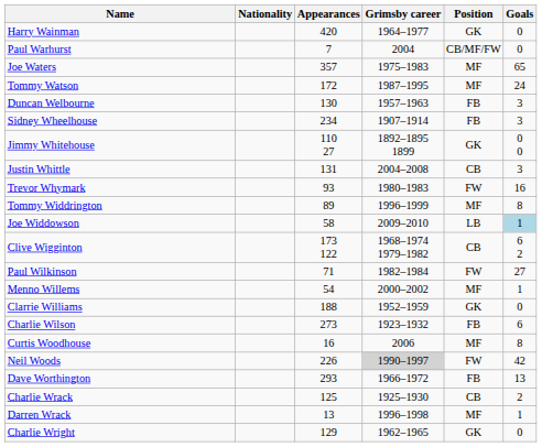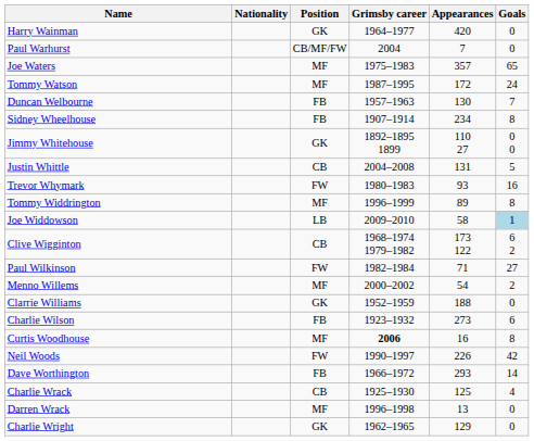 <table class="wikitable" style="text-align: center;">
 <tr>
 <th style="width:20em">Name</th>
 <th>Nationality</th>
+<th>Position</th>
+<th>Grimsby career</th>
 <th>Appearances</th>
-<th>Grimsby career</th>
-<th>Position</th>
 <th>Goals</th>
 </tr>
 <tr>
 <td align="left"><a href='#'>Harry Wainman</a></td>
 <td></td>
+<td>GK</td>
+<td>1964–1977</td>
 <td>420</td>
-<td>1964–1977</td>
-<td>GK</td>
 <td>0</td>
 </tr>
 <tr>
 <td align="left"><a href='#'>Paul Warhurst</a></td>
 <td></td>
+<td>CB/MF/FW</td>
+<td>2004</td>
 <td>7</td>
-<td>2004</td>
-<td>CB/MF/FW</td>
 <td>0</td>
 </tr>
 <tr>
 <td align="left"><a href='#'>Joe Waters</a></td>
 <td></td>
+<td>MF</td>
+<td>1975–1983</td>
 <td>357</td>
-<td>1975–1983</td>
-<td>MF</td>
 <td>65</td>
 </tr>
 <tr>
 <td align="left"><a href='#'>Tommy Watson</a></td>
 <td></td>
+<td>MF</td>
+<td>1987–1995</td>
 <td>172</td>
-<td>1987–1995</td>
-<td>MF</td>
 <td>24</td>
 </tr>
 <tr>
 <td align="left"><a href='#'>Duncan Welbourne</a></td>
 <td></td>
+<td>FB</td>
+<td>1957–1963</td>
 <td>130</td>
-<td>1957–1963</td>
-<td>FB</td>
-<td>3</td>
+<td>7</td>
 </tr>
 <tr>
 <td align="left"><a href='#'>Sidney Wheelhouse</a></td>
 <td></td>
+<td>FB</td>
+<td>1907–1914</td>
 <td>234</td>
-<td>1907–1914</td>
-<td>FB</td>
-<td>3</td>
+<td>8</td>
 </tr>
 <tr>
 <td align="left"><a href='#'>Jimmy Whitehouse</a></td>
 <td></td>
+<td>GK</td>
+<td>1892–1895<br>1899</td>
 <td>110<br>27</td>
-<td>1892–1895<br>1899</td>
-<td>GK</td>
 <td>0<br>0</td>
 </tr>
 <tr>
 <td align="left"><a href='#'>Justin Whittle</a></td>
 <td></td>
+<td>CB</td>
+<td>2004–2008</td>
 <td>131</td>
-<td>2004–2008</td>
-<td>CB</td>
-<td>3</td>
+<td>5</td>
 </tr>
 <tr>
 <td align="left"><a href='#'>Trevor Whymark</a></td>
 <td></td>
+<td>FW</td>
+<td>1980–1983</td>
 <td>93</td>
-<td>1980–1983</td>
-<td>FW</td>
 <td>16</td>
 </tr>
 <tr>
 <td align="left"><a href='#'>Tommy Widdrington</a></td>
 <td></td>
+<td>MF</td>
+<td>1996–1999</td>
 <td>89</td>
-<td>1996–1999</td>
-<td>MF</td>
 <td>8</td>
 </tr>
 <tr>
 <td align="left"><a href='#'>Joe Widdowson</a></td>
 <td></td>
+<td>LB</td>
+<td>2009–2010</td>
 <td>58</td>
-<td>2009–2010</td>
-<td>LB</td>
 <td style="background: lightblue;">1</td>
 </tr>
 <tr>
 <td align="left"><a href='#'>Clive Wigginton</a></td>
 <td></td>
+<td>CB</td>
+<td>1968–1974<br>1979–1982</td>
 <td>173<br>122</td>
-<td>1968–1974<br>1979–1982</td>
-<td>CB</td>
 <td>6<br>2</td>
 </tr>
 <tr>
 <td align="left"><a href='#'>Paul Wilkinson</a></td>
 <td></td>
+<td>FW</td>
+<td>1982–1984</td>
 <td>71</td>
-<td>1982–1984</td>
-<td>FW</td>
 <td>27</td>
 </tr>
 <tr>
 <td align="left"><a href='#'>Menno Willems</a></td>
 <td></td>
+<td>MF</td>
+<td>2000–2002</td>
 <td>54</td>
-<td>2000–2002</td>
-<td>MF</td>
-<td>1</td>
+<td>2</td>
 </tr>
 <tr>
 <td align="left"><a href='#'>Clarrie Williams</a></td>
 <td></td>
+<td>GK</td>
+<td>1952–1959</td>
 <td>188</td>
-<td>1952–1959</td>
-<td>GK</td>
 <td>0</td>
 </tr>
 <tr>
 <td align="left"><a href='#'>Charlie Wilson</a></td>
 <td></td>
+<td>FB</td>
+<td>1923–1932</td>
 <td>273</td>
-<td>1923–1932</td>
-<td>FB</td>
 <td>6</td>
 </tr>
 <tr>
 <td align="left"><a href='#'>Curtis Woodhouse</a></td>
 <td></td>
+<td>MF</td>
+<td><strong>2006</strong></td>
 <td>16</td>
-<td>2006</td>
-<td>MF</td>
 <td>8</td>
 </tr>
 <tr>
 <td align="left"><a href='#'>Neil Woods</a></td>
 <td></td>
+<td>FW</td>
+<td>1990–1997</td>
 <td>226</td>
-<td style="background: lightgrey;">1990–1997</td>
-<td>FW</td>
 <td>42</td>
 </tr>
 <tr>
 <td align="left"><a href='#'>Dave Worthington</a></td>
 <td></td>
+<td>FB</td>
+<td>1966–1972</td>
 <td>293</td>
-<td>1966–1972</td>
-<td>FB</td>
-<td>13</td>
+<td>14</td>
 </tr>
 <tr>
 <td align="left"><a href='#'>Charlie Wrack</a></td>
 <td></td>
+<td>CB</td>
+<td>1925–1930</td>
 <td>125</td>
-<td>1925–1930</td>
-<td>CB</td>
-<td>2</td>
+<td>4</td>
 </tr>
 <tr>
 <td align="left"><a href='#'>Darren Wrack</a></td>
 <td></td>
+<td>MF</td>
+<td>1996–1998</td>
 <td>13</td>
-<td>1996–1998</td>
-<td>MF</td>
-<td>1</td>
+<td>0</td>
 </tr>
 <tr>
 <td align="left"><a href='#'>Charlie Wright</a></td>
 <td></td>
+<td>GK</td>
+<td>1962–1965</td>
 <td>129</td>
-<td>1962–1965</td>
-<td>GK</td>
 <td>0</td>
 </tr>
 </table>
